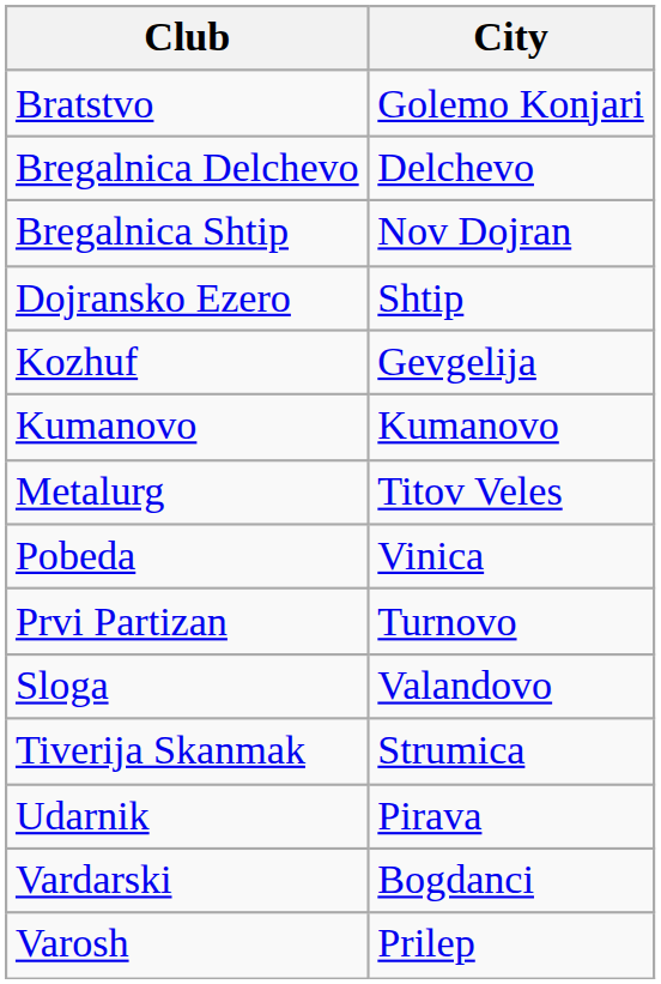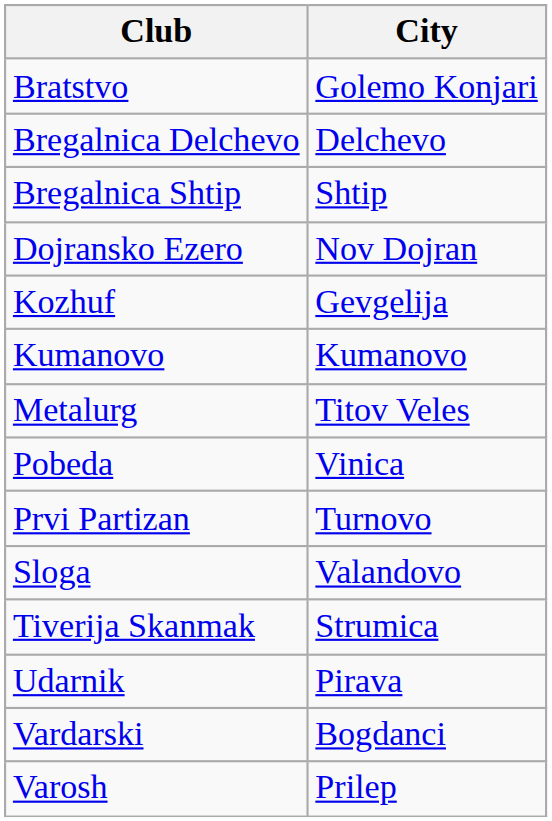 <table class="wikitable">
 <tr>
 <th>Club</th>
 <th>City</th>
 </tr>
 <tr>
 <td><a href='#'>Bratstvo</a></td>
 <td><a href='#'>Golemo Konjari</a></td>
 </tr>
 <tr>
 <td><a href='#'>Bregalnica Delchevo</a></td>
 <td><a href='#'>Delchevo</a></td>
 </tr>
 <tr>
 <td><a href='#'>Bregalnica Shtip</a></td>
-<td><a href='#'>Nov Dojran</a></td>
+<td><a href='#'>Shtip</a></td>
 </tr>
 <tr>
 <td><a href='#'>Dojransko Ezero</a></td>
-<td><a href='#'>Shtip</a></td>
+<td><a href='#'>Nov Dojran</a></td>
 </tr>
 <tr>
 <td><a href='#'>Kozhuf</a></td>
 <td><a href='#'>Gevgelija</a></td>
 </tr>
 <tr>
 <td><a href='#'>Kumanovo</a></td>
 <td><a href='#'>Kumanovo</a></td>
 </tr>
 <tr>
 <td><a href='#'>Metalurg</a></td>
 <td><a href='#'>Titov Veles</a></td>
 </tr>
 <tr>
 <td><a href='#'>Pobeda</a></td>
 <td><a href='#'>Vinica</a></td>
 </tr>
 <tr>
 <td><a href='#'>Prvi Partizan</a></td>
 <td><a href='#'>Turnovo</a></td>
 </tr>
 <tr>
 <td><a href='#'>Sloga</a></td>
 <td><a href='#'>Valandovo</a></td>
 </tr>
 <tr>
 <td><a href='#'>Tiverija Skanmak</a></td>
 <td><a href='#'>Strumica</a></td>
 </tr>
 <tr>
 <td><a href='#'>Udarnik</a></td>
 <td><a href='#'>Pirava</a></td>
 </tr>
 <tr>
 <td><a href='#'>Vardarski</a></td>
 <td><a href='#'>Bogdanci</a></td>
 </tr>
 <tr>
 <td><a href='#'>Varosh</a></td>
 <td><a href='#'>Prilep</a></td>
 </tr>
 </table>
